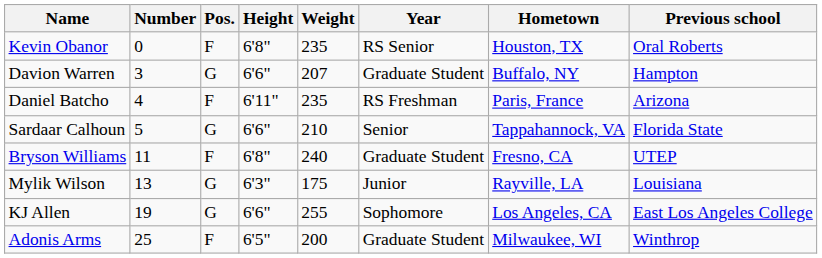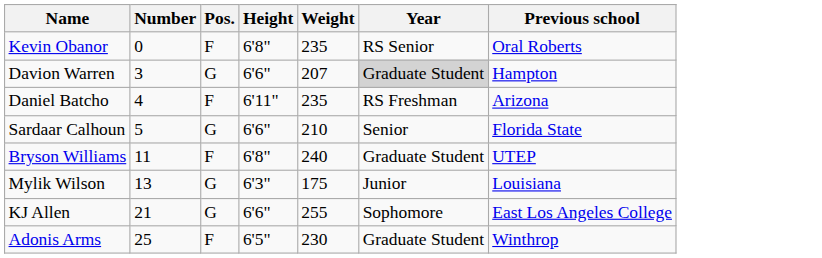 <table class="wikitable sortable" border="1">
 <tr>
 <th>Name</th>
 <th>Number</th>
 <th>Pos.</th>
 <th>Height</th>
 <th>Weight</th>
 <th>Year</th>
-<th>Hometown</th>
 <th class="unsortable">Previous school</th>
 </tr>
 <tr>
 <td><a href='#'>Kevin Obanor</a></td>
 <td>0</td>
 <td>F</td>
 <td>6'8"</td>
 <td>235</td>
 <td>RS Senior</td>
-<td><a href='#'>Houston, TX</a></td>
 <td><a href='#'>Oral Roberts</a></td>
 </tr>
 <tr>
 <td>Davion Warren</td>
 <td>3</td>
 <td>G</td>
 <td>6'6"</td>
 <td>207</td>
-<td>Graduate Student</td>
-<td><a href='#'>Buffalo, NY</a></td>
+<td style="background: lightgrey;">Graduate Student</td>
 <td><a href='#'>Hampton</a></td>
 </tr>
 <tr>
 <td>Daniel Batcho</td>
 <td>4</td>
 <td>F</td>
 <td>6'11"</td>
 <td>235</td>
 <td>RS Freshman</td>
-<td><a href='#'>Paris, France</a></td>
 <td><a href='#'>Arizona</a></td>
 </tr>
 <tr>
 <td>Sardaar Calhoun</td>
 <td>5</td>
 <td>G</td>
 <td>6'6"</td>
 <td>210</td>
 <td>Senior</td>
-<td><a href='#'>Tappahannock, VA</a></td>
 <td><a href='#'>Florida State</a></td>
 </tr>
 <tr>
 <td><a href='#'>Bryson Williams</a></td>
 <td>11</td>
 <td>F</td>
 <td>6'8"</td>
 <td>240</td>
 <td>Graduate Student</td>
-<td><a href='#'>Fresno, CA</a></td>
 <td><a href='#'>UTEP</a></td>
 </tr>
 <tr>
 <td>Mylik Wilson</td>
 <td>13</td>
 <td>G</td>
 <td>6'3"</td>
 <td>175</td>
 <td>Junior</td>
-<td><a href='#'>Rayville, LA</a></td>
 <td><a href='#'>Louisiana</a></td>
 </tr>
 <tr>
 <td>KJ Allen</td>
-<td>19</td>
+<td>21</td>
 <td>G</td>
 <td>6'6"</td>
 <td>255</td>
 <td>Sophomore</td>
-<td><a href='#'>Los Angeles, CA</a></td>
 <td><a href='#'>East Los Angeles College</a></td>
 </tr>
 <tr>
 <td><a href='#'>Adonis Arms</a></td>
 <td>25</td>
 <td>F</td>
 <td>6'5"</td>
-<td>200</td>
+<td>230</td>
 <td>Graduate Student</td>
-<td><a href='#'>Milwaukee, WI</a></td>
 <td><a href='#'>Winthrop</a></td>
 </tr>
 </table>
